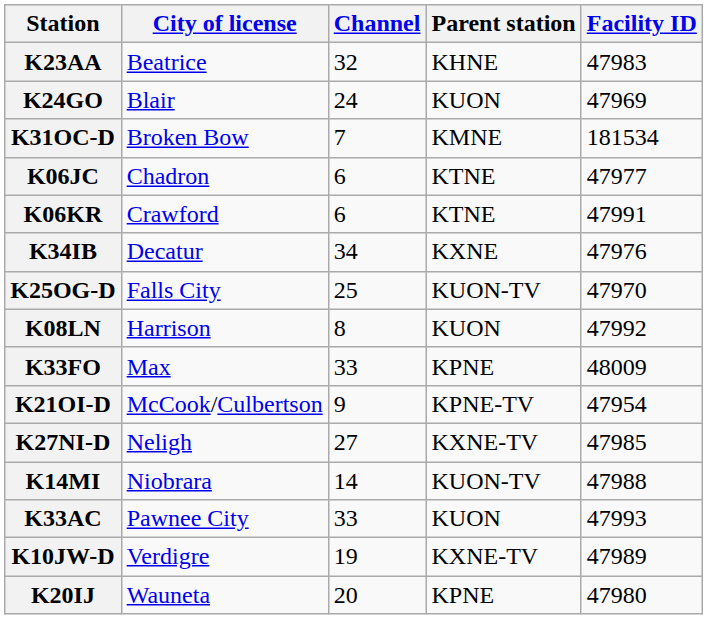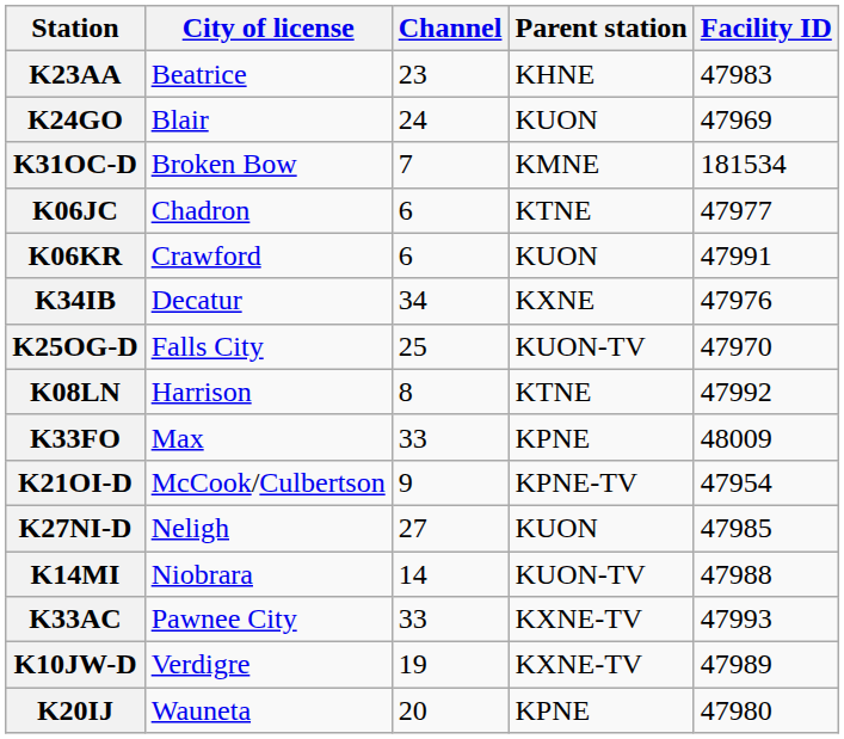 <table class="wikitable">
 <tr>
 <th align="left">Station</th>
 <th align="left"><a href='#'>City of license</a></th>
 <th align="left"><a href='#'>Channel</a></th>
 <th align="left">Parent station</th>
 <th align="left"><a href='#'>Facility ID</a></th>
 </tr>
 <tr>
 <th>K23AA</th>
 <td><a href='#'>Beatrice</a></td>
-<td>32</td>
+<td>23</td>
 <td>KHNE</td>
 <td>47983</td>
 </tr>
 <tr>
 <th>K24GO</th>
 <td><a href='#'>Blair</a></td>
 <td>24</td>
 <td>KUON</td>
 <td>47969</td>
 </tr>
 <tr>
 <th>K31OC-D</th>
 <td><a href='#'>Broken Bow</a></td>
 <td>7</td>
 <td>KMNE</td>
 <td>181534</td>
 </tr>
 <tr>
 <th>K06JC</th>
 <td><a href='#'>Chadron</a></td>
 <td>6</td>
 <td>KTNE</td>
 <td>47977</td>
 </tr>
 <tr>
 <th>K06KR</th>
 <td><a href='#'>Crawford</a></td>
 <td>6</td>
-<td>KTNE</td>
+<td>KUON</td>
 <td>47991</td>
 </tr>
 <tr>
 <th>K34IB</th>
 <td><a href='#'>Decatur</a></td>
 <td>34</td>
 <td>KXNE</td>
 <td>47976</td>
 </tr>
 <tr>
 <th>K25OG-D</th>
 <td><a href='#'>Falls City</a></td>
 <td>25</td>
 <td>KUON-TV</td>
 <td>47970</td>
 </tr>
 <tr>
 <th>K08LN</th>
 <td><a href='#'>Harrison</a></td>
 <td>8</td>
-<td>KUON</td>
+<td>KTNE</td>
 <td>47992</td>
 </tr>
 <tr>
 <th>K33FO</th>
 <td><a href='#'>Max</a></td>
 <td>33</td>
 <td>KPNE</td>
 <td>48009</td>
 </tr>
 <tr>
 <th>K21OI-D</th>
 <td><a href='#'>McCook</a>/<a href='#'>Culbertson</a></td>
 <td>9</td>
 <td>KPNE-TV</td>
 <td>47954</td>
 </tr>
 <tr>
 <th>K27NI-D</th>
 <td><a href='#'>Neligh</a></td>
 <td>27</td>
-<td>KXNE-TV</td>
+<td>KUON</td>
 <td>47985</td>
 </tr>
 <tr>
 <th>K14MI</th>
 <td><a href='#'>Niobrara</a></td>
 <td>14</td>
 <td>KUON-TV</td>
 <td>47988</td>
 </tr>
 <tr>
 <th>K33AC</th>
 <td><a href='#'>Pawnee City</a></td>
 <td>33</td>
-<td>KUON</td>
+<td>KXNE-TV</td>
 <td>47993</td>
 </tr>
 <tr>
 <th>K10JW-D</th>
 <td><a href='#'>Verdigre</a></td>
 <td>19</td>
 <td>KXNE-TV</td>
 <td>47989</td>
 </tr>
 <tr>
 <th>K20IJ</th>
 <td><a href='#'>Wauneta</a></td>
 <td>20</td>
 <td>KPNE</td>
 <td>47980</td>
 </tr>
 </table>
